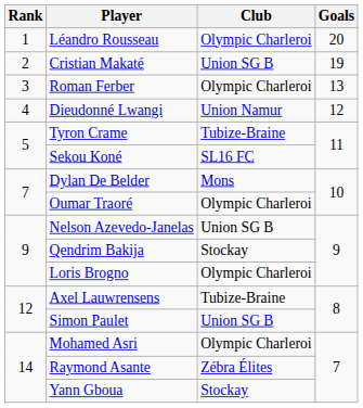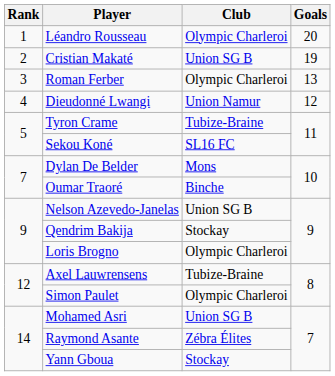 <table class="wikitable" style="text-align:center">
 <tr>
 <th>Rank</th>
 <th>Player</th>
 <th>Club</th>
 <th>Goals</th>
 </tr>
 <tr>
 <td rowspan=1>1</td>
 <td align="left"> <a href='#'>Léandro Rousseau</a></td>
 <td align="left"><a href='#'>Olympic Charleroi</a></td>
 <td rowspan=1>20</td>
 </tr>
 <tr>
 <td rowspan=1>2</td>
 <td align="left"> <a href='#'>Cristian Makaté</a></td>
 <td align="left"><a href='#'>Union SG B</a></td>
 <td rowspan=1>19</td>
 </tr>
 <tr>
 <td rowspan=1>3</td>
 <td align="left"> <a href='#'>Roman Ferber</a></td>
 <td align="left">Olympic Charleroi</td>
 <td rowspan=1>13</td>
 </tr>
 <tr>
 <td rowspan=1>4</td>
 <td align="left"> <a href='#'>Dieudonné Lwangi</a></td>
 <td align="left"><a href='#'>Union Namur</a></td>
 <td rowspan=1>12</td>
 </tr>
 <tr>
 <td rowspan=2>5</td>
 <td align="left"> <a href='#'>Tyron Crame</a></td>
 <td align="left"><a href='#'>Tubize-Braine</a></td>
 <td rowspan=2>11</td>
 </tr>
 <tr>
 <td align="left"> <a href='#'>Sekou Koné</a></td>
 <td align="left"><a href='#'>SL16 FC</a></td>
 </tr>
 <tr>
 <td rowspan=2>7</td>
 <td align="left"> <a href='#'>Dylan De Belder</a></td>
 <td align="left"><a href='#'>Mons</a></td>
 <td rowspan=2>10</td>
 </tr>
 <tr>
 <td align="left"> <a href='#'>Oumar Traoré</a></td>
-<td align="left">Olympic Charleroi</td>
+<td align="left"><a href='#'>Binche</a></td>
 </tr>
 <tr>
 <td rowspan=3>9</td>
 <td align="left"> <a href='#'>Nelson Azevedo-Janelas</a></td>
 <td align="left">Union SG B</td>
 <td rowspan=3>9</td>
 </tr>
 <tr>
 <td align="left"> <a href='#'>Qendrim Bakija</a></td>
 <td align="left">Stockay</td>
 </tr>
 <tr>
 <td align="left"> <a href='#'>Loris Brogno</a></td>
 <td align="left">Olympic Charleroi</td>
 </tr>
 <tr>
 <td rowspan=2>12</td>
 <td align="left"> <a href='#'>Axel Lauwrensens</a></td>
 <td align="left">Tubize-Braine</td>
 <td rowspan=2>8</td>
 </tr>
 <tr>
 <td align="left"> <a href='#'>Simon Paulet</a></td>
-<td align="left"><a href='#'>Union SG B</a></td>
+<td align="left">Olympic Charleroi</td>
 </tr>
 <tr>
 <td rowspan=3>14</td>
 <td align="left"> <a href='#'>Mohamed Asri</a></td>
-<td align="left">Olympic Charleroi</td>
+<td align="left"><a href='#'>Union SG B</a></td>
 <td rowspan=3>7</td>
 </tr>
 <tr>
 <td align="left"> <a href='#'>Raymond Asante</a></td>
 <td align="left"><a href='#'>Zébra Élites</a></td>
 </tr>
 <tr>
 <td align="left"> <a href='#'>Yann Gboua</a></td>
 <td align="left"><a href='#'>Stockay</a></td>
 </tr>
 </table>
